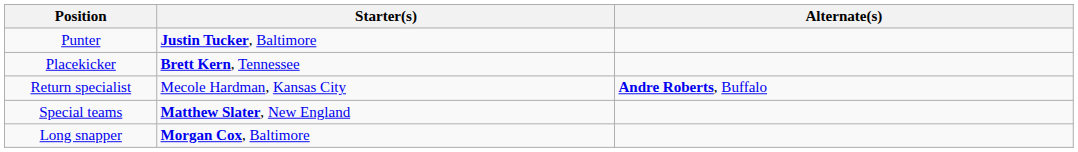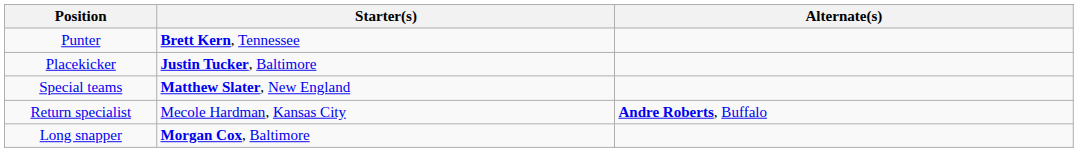 <table class="wikitable" style="width:90%;">
 <tr>
 <th style="width:10%;">Position</th>
 <th style="width:30%;">Starter(s)</th>
 <th style="width:30%;">Alternate(s)</th>
 </tr>
 <tr>
 <td align=center><a href='#'>Punter</a></td>
+<td> <strong><a href='#'>Brett Kern</a></strong>, <a href='#'>Tennessee</a></td>
+<td></td>
+</tr>
+<tr>
+<td align=center><a href='#'>Placekicker</a></td>
 <td> <strong><a href='#'>Justin Tucker</a></strong>, <a href='#'>Baltimore</a></td>
 <td></td>
 </tr>
 <tr>
-<td align=center><a href='#'>Placekicker</a></td>
-<td> <strong><a href='#'>Brett Kern</a></strong>, <a href='#'>Tennessee</a></td>
+<td align=center><a href='#'>Special teams</a></td>
+<td> <strong><a href='#'>Matthew Slater</a></strong>, <a href='#'>New England</a></td>
 <td></td>
 </tr>
 <tr>
 <td align=center><a href='#'>Return specialist</a></td>
 <td> <a href='#'>Mecole Hardman</a>, <a href='#'>Kansas City</a></td>
 <td> <strong><a href='#'>Andre Roberts</a></strong>, <a href='#'>Buffalo</a></td>
 </tr>
 <tr>
-<td align=center><a href='#'>Special teams</a></td>
-<td> <strong><a href='#'>Matthew Slater</a></strong>, <a href='#'>New England</a></td>
-<td></td>
-</tr>
-<tr>
 <td align=center><a href='#'>Long snapper</a></td>
 <td> <strong><a href='#'>Morgan Cox</a></strong>, <a href='#'>Baltimore</a></td>
 <td></td>
 </tr>
 </table>
